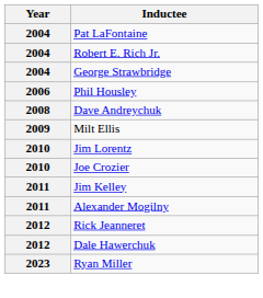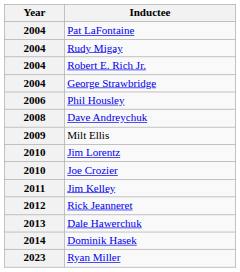 <table class="wikitable">
 <tr>
 <th scope="col" style="width:5em">Year</th>
 <th scope="col" style="width:15em">Inductee</th>
 </tr>
 <tr>
 <th scope="row">2004</th>
 <td><a href='#'>Pat LaFontaine</a></td>
+</tr>
+<tr>
+<th scope="row">2004</th>
+<td><a href='#'>Rudy Migay</a></td>
 </tr>
 <tr>
 <th scope="row">2004</th>
 <td><a href='#'>Robert E. Rich Jr.</a></td>
 </tr>
 <tr>
 <th scope="row">2004</th>
 <td><a href='#'>George Strawbridge</a></td>
 </tr>
 <tr>
 <th scope="row">2006</th>
 <td><a href='#'>Phil Housley</a></td>
 </tr>
 <tr>
 <th scope="row">2008</th>
 <td><a href='#'>Dave Andreychuk</a></td>
 </tr>
 <tr>
 <th scope="row">2009</th>
 <td>Milt Ellis</td>
 </tr>
 <tr>
 <th scope="row">2010</th>
 <td><a href='#'>Jim Lorentz</a></td>
 </tr>
 <tr>
 <th scope="row">2010</th>
 <td><a href='#'>Joe Crozier</a></td>
 </tr>
 <tr>
 <th scope="row">2011</th>
 <td><a href='#'>Jim Kelley</a></td>
 </tr>
 <tr>
-<th scope="row">2011</th>
-<td><a href='#'>Alexander Mogilny</a></td>
-</tr>
-<tr>
 <th scope="row">2012</th>
 <td><a href='#'>Rick Jeanneret</a></td>
 </tr>
 <tr>
-<th scope="row">2012</th>
+<th scope="row">2013</th>
 <td><a href='#'>Dale Hawerchuk</a></td>
+</tr>
+<tr>
+<th scope="row">2014</th>
+<td><a href='#'>Dominik Hasek</a></td>
 </tr>
 <tr>
 <th scope="row">2023</th>
 <td><a href='#'>Ryan Miller</a></td>
 </tr>
 </table>
